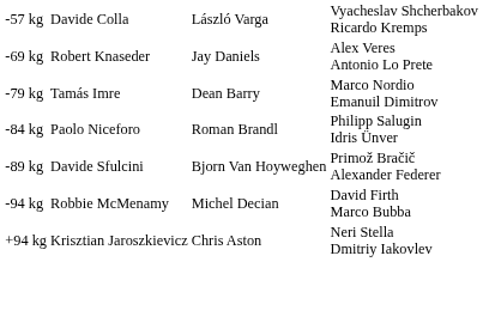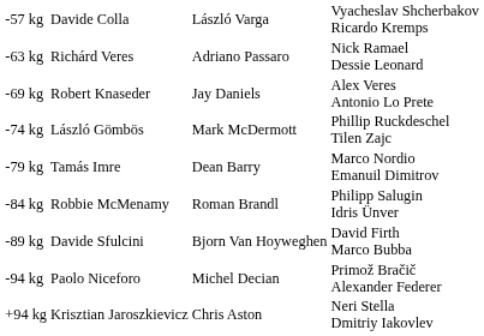 <table>
 <tr>
 <td>-57 kg</td>
 <td>Davide Colla </td>
 <td>László Varga </td>
 <td>Vyacheslav Shcherbakov <br>Ricardo Kremps </td>
 </tr>
 <tr>
+<td>-63 kg</td>
+<td>Richárd Veres </td>
+<td>Adriano Passaro </td>
+<td>Nick Ramael <br>Dessie Leonard </td>
+</tr>
+<tr>
 <td>-69 kg</td>
 <td>Robert Knaseder  </td>
 <td>Jay Daniels </td>
 <td>Alex Veres <br>Antonio Lo Prete </td>
+</tr>
+<tr>
+<td>-74 kg</td>
+<td>László Gömbös </td>
+<td>Mark McDermott </td>
+<td>Phillip Ruckdeschel <br>Tilen Zajc </td>
 </tr>
 <tr>
 <td>-79 kg</td>
 <td>Tamás Imre </td>
 <td>Dean Barry </td>
 <td>Marco Nordio <br>Emanuil Dimitrov </td>
 </tr>
 <tr>
 <td>-84 kg</td>
-<td>Paolo Niceforo </td>
+<td>Robbie McMenamy </td>
 <td>Roman Brandl </td>
 <td>Philipp Salugin <br>Idris Ünver </td>
 </tr>
 <tr>
 <td>-89 kg</td>
 <td>Davide Sfulcini </td>
 <td>Bjorn Van Hoyweghen </td>
-<td>Primož Bračič <br>Alexander Federer </td>
+<td>David Firth <br>Marco Bubba </td>
 </tr>
 <tr>
 <td>-94 kg</td>
-<td>Robbie McMenamy </td>
+<td>Paolo Niceforo </td>
 <td>Michel Decian </td>
-<td>David Firth <br>Marco Bubba </td>
+<td>Primož Bračič <br>Alexander Federer </td>
 </tr>
 <tr>
 <td>+94 kg</td>
 <td>Krisztian Jaroszkievicz </td>
 <td>Chris Aston </td>
 <td>Neri Stella <br>Dmitriy Iakovlev </td>
 </tr>
 <tr>
 </tr>
 </table>
